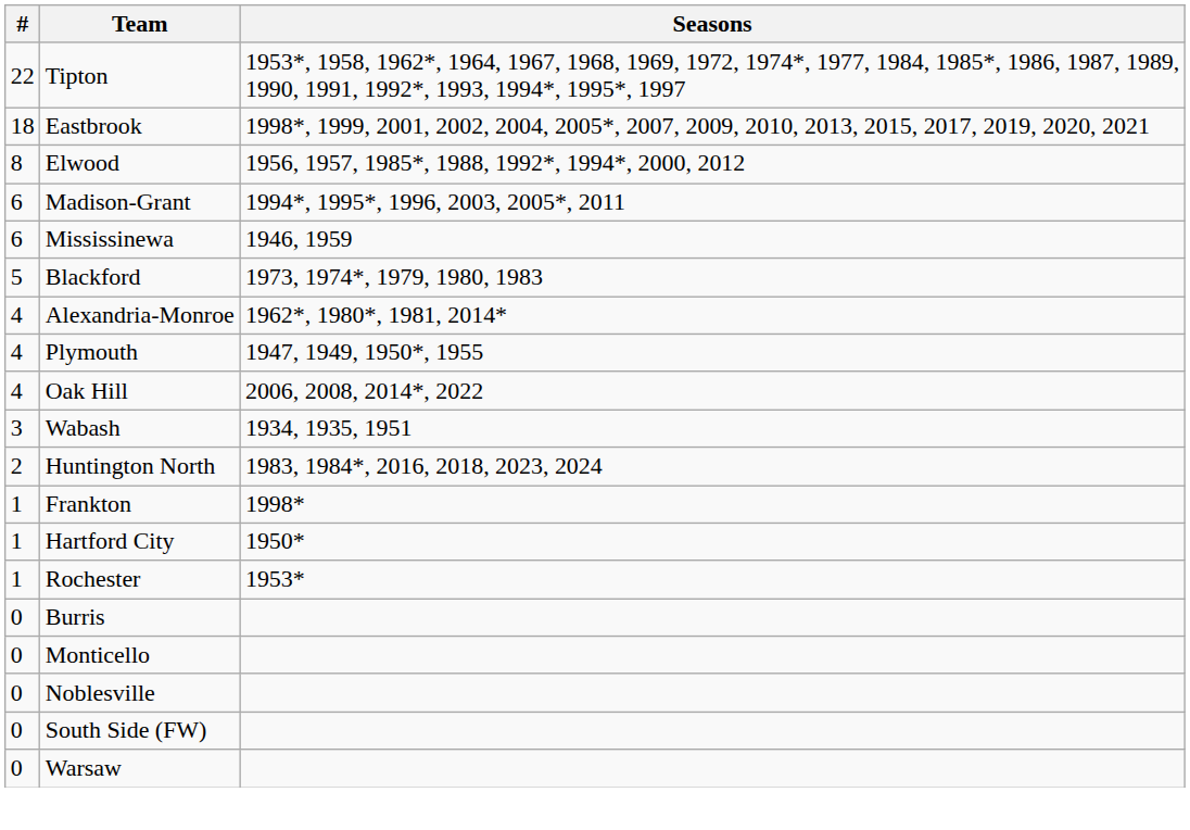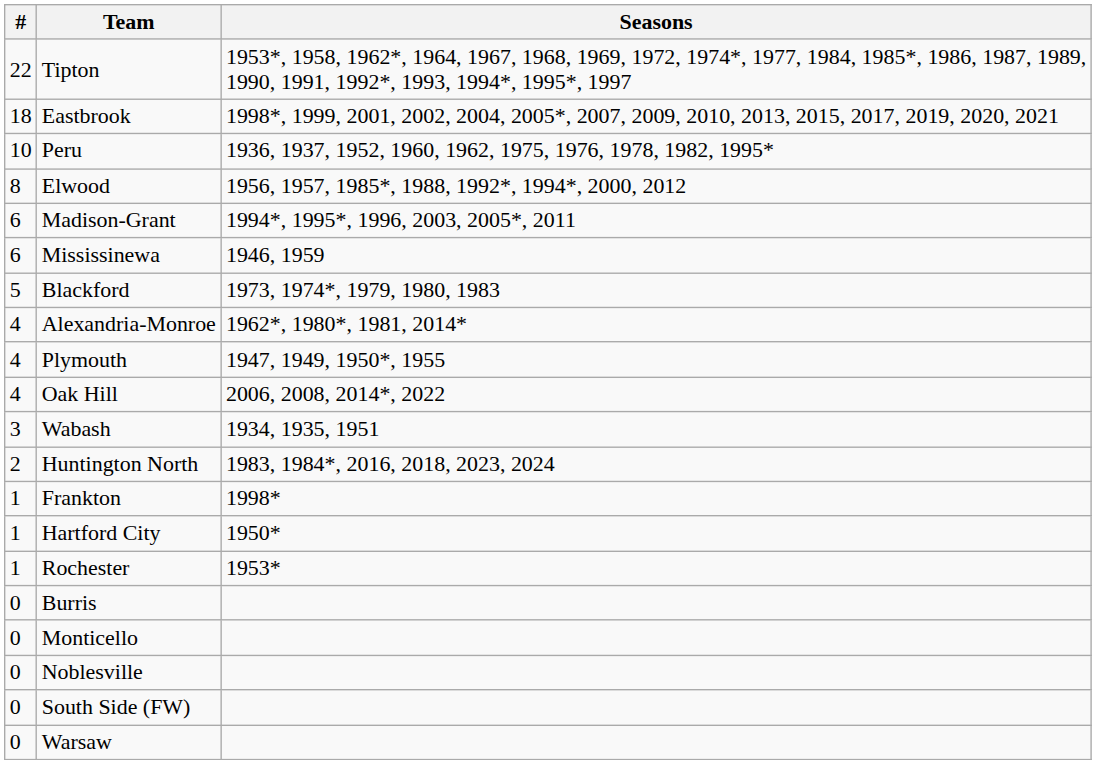 <table class="wikitable" style=>
 <tr>
 <th>#</th>
 <th>Team</th>
 <th>Seasons</th>
 </tr>
 <tr>
 <td>22</td>
 <td>Tipton</td>
 <td>1953*, 1958, 1962*, 1964, 1967, 1968, 1969, 1972, 1974*, 1977, 1984, 1985*, 1986, 1987, 1989,<br>1990, 1991, 1992*, 1993, 1994*, 1995*, 1997</td>
 </tr>
 <tr>
 <td>18</td>
 <td>Eastbrook</td>
 <td>1998*, 1999, 2001, 2002, 2004, 2005*, 2007, 2009, 2010, 2013, 2015, 2017, 2019, 2020, 2021</td>
+</tr>
+<tr>
+<td>10</td>
+<td>Peru</td>
+<td>1936, 1937, 1952, 1960, 1962, 1975, 1976, 1978, 1982, 1995*</td>
 </tr>
 <tr>
 <td>8</td>
 <td>Elwood</td>
 <td>1956, 1957, 1985*, 1988, 1992*, 1994*, 2000, 2012</td>
 </tr>
 <tr>
 <td>6</td>
 <td>Madison-Grant</td>
 <td>1994*, 1995*, 1996, 2003, 2005*, 2011</td>
 </tr>
 <tr>
 <td>6</td>
 <td>Mississinewa</td>
 <td>1946, 1959</td>
 </tr>
 <tr>
 <td>5</td>
 <td>Blackford</td>
 <td>1973, 1974*, 1979, 1980, 1983</td>
 </tr>
 <tr>
 <td>4</td>
 <td>Alexandria-Monroe</td>
 <td>1962*, 1980*, 1981, 2014*</td>
 </tr>
 <tr>
 <td>4</td>
 <td>Plymouth</td>
 <td>1947, 1949, 1950*, 1955</td>
 </tr>
 <tr>
 <td>4</td>
 <td>Oak Hill</td>
 <td>2006, 2008, 2014*, 2022</td>
 </tr>
 <tr>
 <td>3</td>
 <td>Wabash</td>
 <td>1934, 1935, 1951</td>
 </tr>
 <tr>
 <td>2</td>
 <td>Huntington North</td>
 <td>1983, 1984*, 2016, 2018, 2023, 2024</td>
 </tr>
 <tr>
 <td>1</td>
 <td>Frankton</td>
 <td>1998*</td>
 </tr>
 <tr>
 <td>1</td>
 <td>Hartford City</td>
 <td>1950*</td>
 </tr>
 <tr>
 <td>1</td>
 <td>Rochester</td>
 <td>1953*</td>
 </tr>
 <tr>
 <td>0</td>
 <td>Burris</td>
 <td></td>
 </tr>
 <tr>
 <td>0</td>
 <td>Monticello</td>
 <td></td>
 </tr>
 <tr>
 <td>0</td>
 <td>Noblesville</td>
 <td></td>
 </tr>
 <tr>
 <td>0</td>
 <td>South Side (FW)</td>
 <td></td>
 </tr>
 <tr>
 <td>0</td>
 <td>Warsaw</td>
 <td></td>
 </tr>
 </table>
